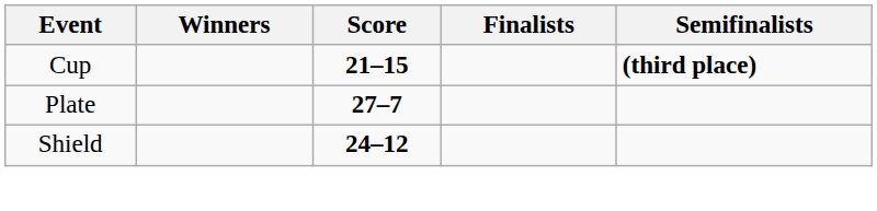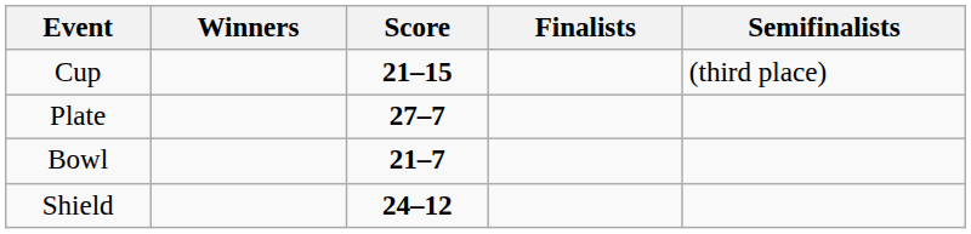 <table class="wikitable" width=550 style="text-align: center">
 <tr>
 <th>Event</th>
 <th>Winners</th>
 <th>Score</th>
 <th>Finalists</th>
 <th>Semifinalists</th>
 </tr>
 <tr>
 <td>Cup</td>
 <td align=left><strong></strong></td>
 <td><strong>21–15</strong></td>
 <td align=left></td>
-<td align=left><strong> (third place)<br></strong></td>
+<td align=left> (third place)<br></td>
 </tr>
 <tr>
 <td>Plate</td>
 <td align=left><strong></strong></td>
 <td><strong>27–7</strong></td>
+<td align=left></td>
+<td align=left><br></td>
+</tr>
+<tr>
+<td>Bowl</td>
+<td align=left><strong></strong></td>
+<td><strong>21–7</strong></td>
 <td align=left></td>
 <td align=left><br></td>
 </tr>
 <tr>
 <td>Shield</td>
 <td align=left><strong></strong></td>
 <td><strong>24–12</strong></td>
 <td align=left></td>
 <td align=left><br></td>
 </tr>
 </table>
